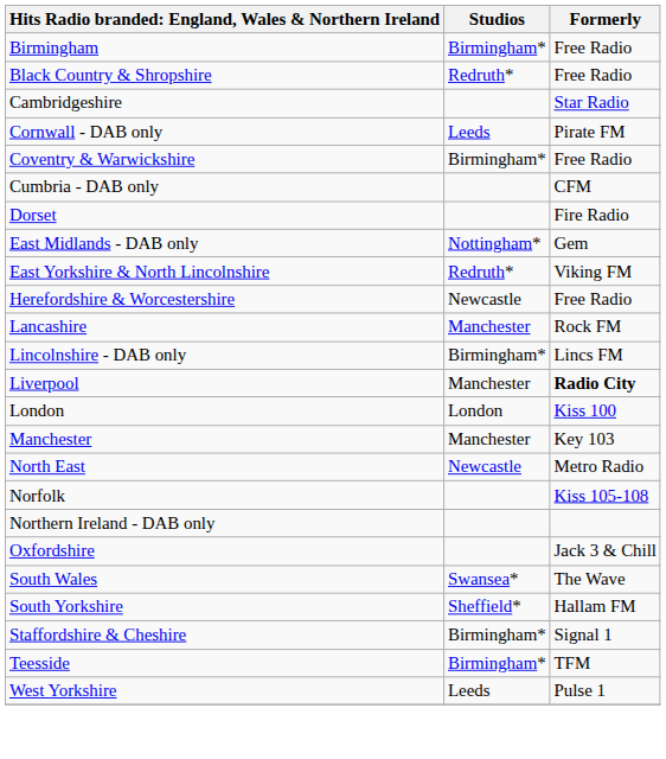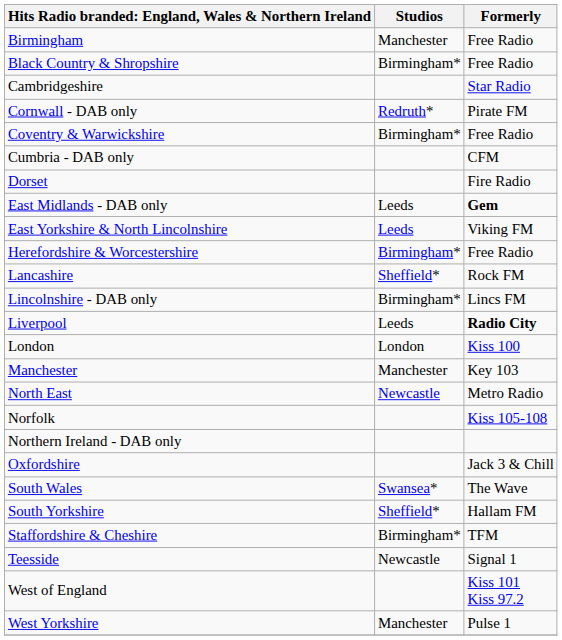 <table class="wikitable sortable">
 <tr>
 <th>Hits Radio branded: England, Wales & Northern Ireland</th>
 <th>Studios</th>
 <th>Formerly</th>
 </tr>
 <tr>
 <td><a href='#'>Birmingham</a></td>
-<td><a href='#'>Birmingham</a>*</td>
+<td>Manchester</td>
 <td>Free Radio</td>
 </tr>
 <tr>
 <td><a href='#'>Black Country & Shropshire</a></td>
-<td><a href='#'>Redruth</a>*</td>
+<td>Birmingham*</td>
 <td>Free Radio</td>
 </tr>
 <tr>
 <td>Cambridgeshire</td>
 <td></td>
 <td><a href='#'>Star Radio</a></td>
 </tr>
 <tr>
 <td><a href='#'>Cornwall</a> - DAB only</td>
-<td><a href='#'>Leeds</a></td>
+<td><a href='#'>Redruth</a>*</td>
 <td>Pirate FM</td>
 </tr>
 <tr>
 <td><a href='#'>Coventry & Warwickshire</a></td>
 <td>Birmingham*</td>
 <td>Free Radio</td>
 </tr>
 <tr>
 <td>Cumbria - DAB only</td>
 <td></td>
 <td>CFM</td>
 </tr>
 <tr>
 <td><a href='#'>Dorset</a></td>
 <td></td>
 <td>Fire Radio</td>
 </tr>
 <tr>
 <td><a href='#'>East Midlands</a>  - DAB only</td>
-<td><a href='#'>Nottingham</a>*</td>
-<td>Gem</td>
+<td>Leeds</td>
+<td><strong>Gem</strong></td>
 </tr>
 <tr>
 <td><a href='#'>East Yorkshire & North Lincolnshire</a></td>
-<td><a href='#'>Redruth</a>*</td>
+<td><a href='#'>Leeds</a></td>
 <td>Viking FM</td>
 </tr>
 <tr>
 <td><a href='#'>Herefordshire & Worcestershire</a></td>
-<td>Newcastle</td>
+<td><a href='#'>Birmingham</a>*</td>
 <td>Free Radio</td>
 </tr>
 <tr>
 <td><a href='#'>Lancashire</a></td>
-<td><a href='#'>Manchester</a></td>
+<td><a href='#'>Sheffield</a>*</td>
 <td>Rock FM</td>
 </tr>
 <tr>
 <td><a href='#'> Lincolnshire</a> - DAB only</td>
 <td>Birmingham*</td>
 <td>Lincs FM</td>
 </tr>
 <tr>
 <td><a href='#'>Liverpool</a></td>
-<td>Manchester</td>
+<td>Leeds</td>
 <td><strong>Radio City</strong></td>
 </tr>
 <tr>
 <td>London</td>
 <td>London</td>
 <td><a href='#'>Kiss 100</a></td>
 </tr>
 <tr>
 <td><a href='#'>Manchester</a></td>
 <td>Manchester</td>
 <td>Key 103</td>
 </tr>
 <tr>
 <td><a href='#'>North East</a></td>
 <td><a href='#'>Newcastle</a></td>
 <td>Metro Radio</td>
 </tr>
 <tr>
 <td>Norfolk</td>
 <td></td>
 <td><a href='#'>Kiss 105-108</a></td>
 </tr>
 <tr>
 <td>Northern Ireland - DAB only</td>
 <td></td>
 <td></td>
 </tr>
 <tr>
 <td><a href='#'>Oxfordshire</a></td>
 <td></td>
 <td>Jack 3 & Chill</td>
 </tr>
 <tr>
 <td><a href='#'>South Wales</a></td>
 <td><a href='#'>Swansea</a>*</td>
 <td>The Wave</td>
 </tr>
 <tr>
 <td><a href='#'>South Yorkshire</a></td>
 <td><a href='#'>Sheffield</a>*</td>
 <td>Hallam FM</td>
 </tr>
 <tr>
 <td><a href='#'>Staffordshire & Cheshire</a></td>
 <td>Birmingham*</td>
+<td>TFM</td>
+</tr>
+<tr>
+<td><a href='#'>Teesside</a></td>
+<td>Newcastle</td>
 <td>Signal 1</td>
 </tr>
 <tr>
-<td><a href='#'>Teesside</a></td>
-<td><a href='#'>Birmingham</a>*</td>
-<td>TFM</td>
+<td>West of England</td>
+<td></td>
+<td><a href='#'>Kiss 101</a><br><a href='#'>Kiss 97.2</a><br></td>
 </tr>
 <tr>
 <td><a href='#'>West Yorkshire</a></td>
-<td>Leeds</td>
+<td>Manchester</td>
 <td>Pulse 1</td>
 </tr>
 <tr>
 </tr>
 </table>
